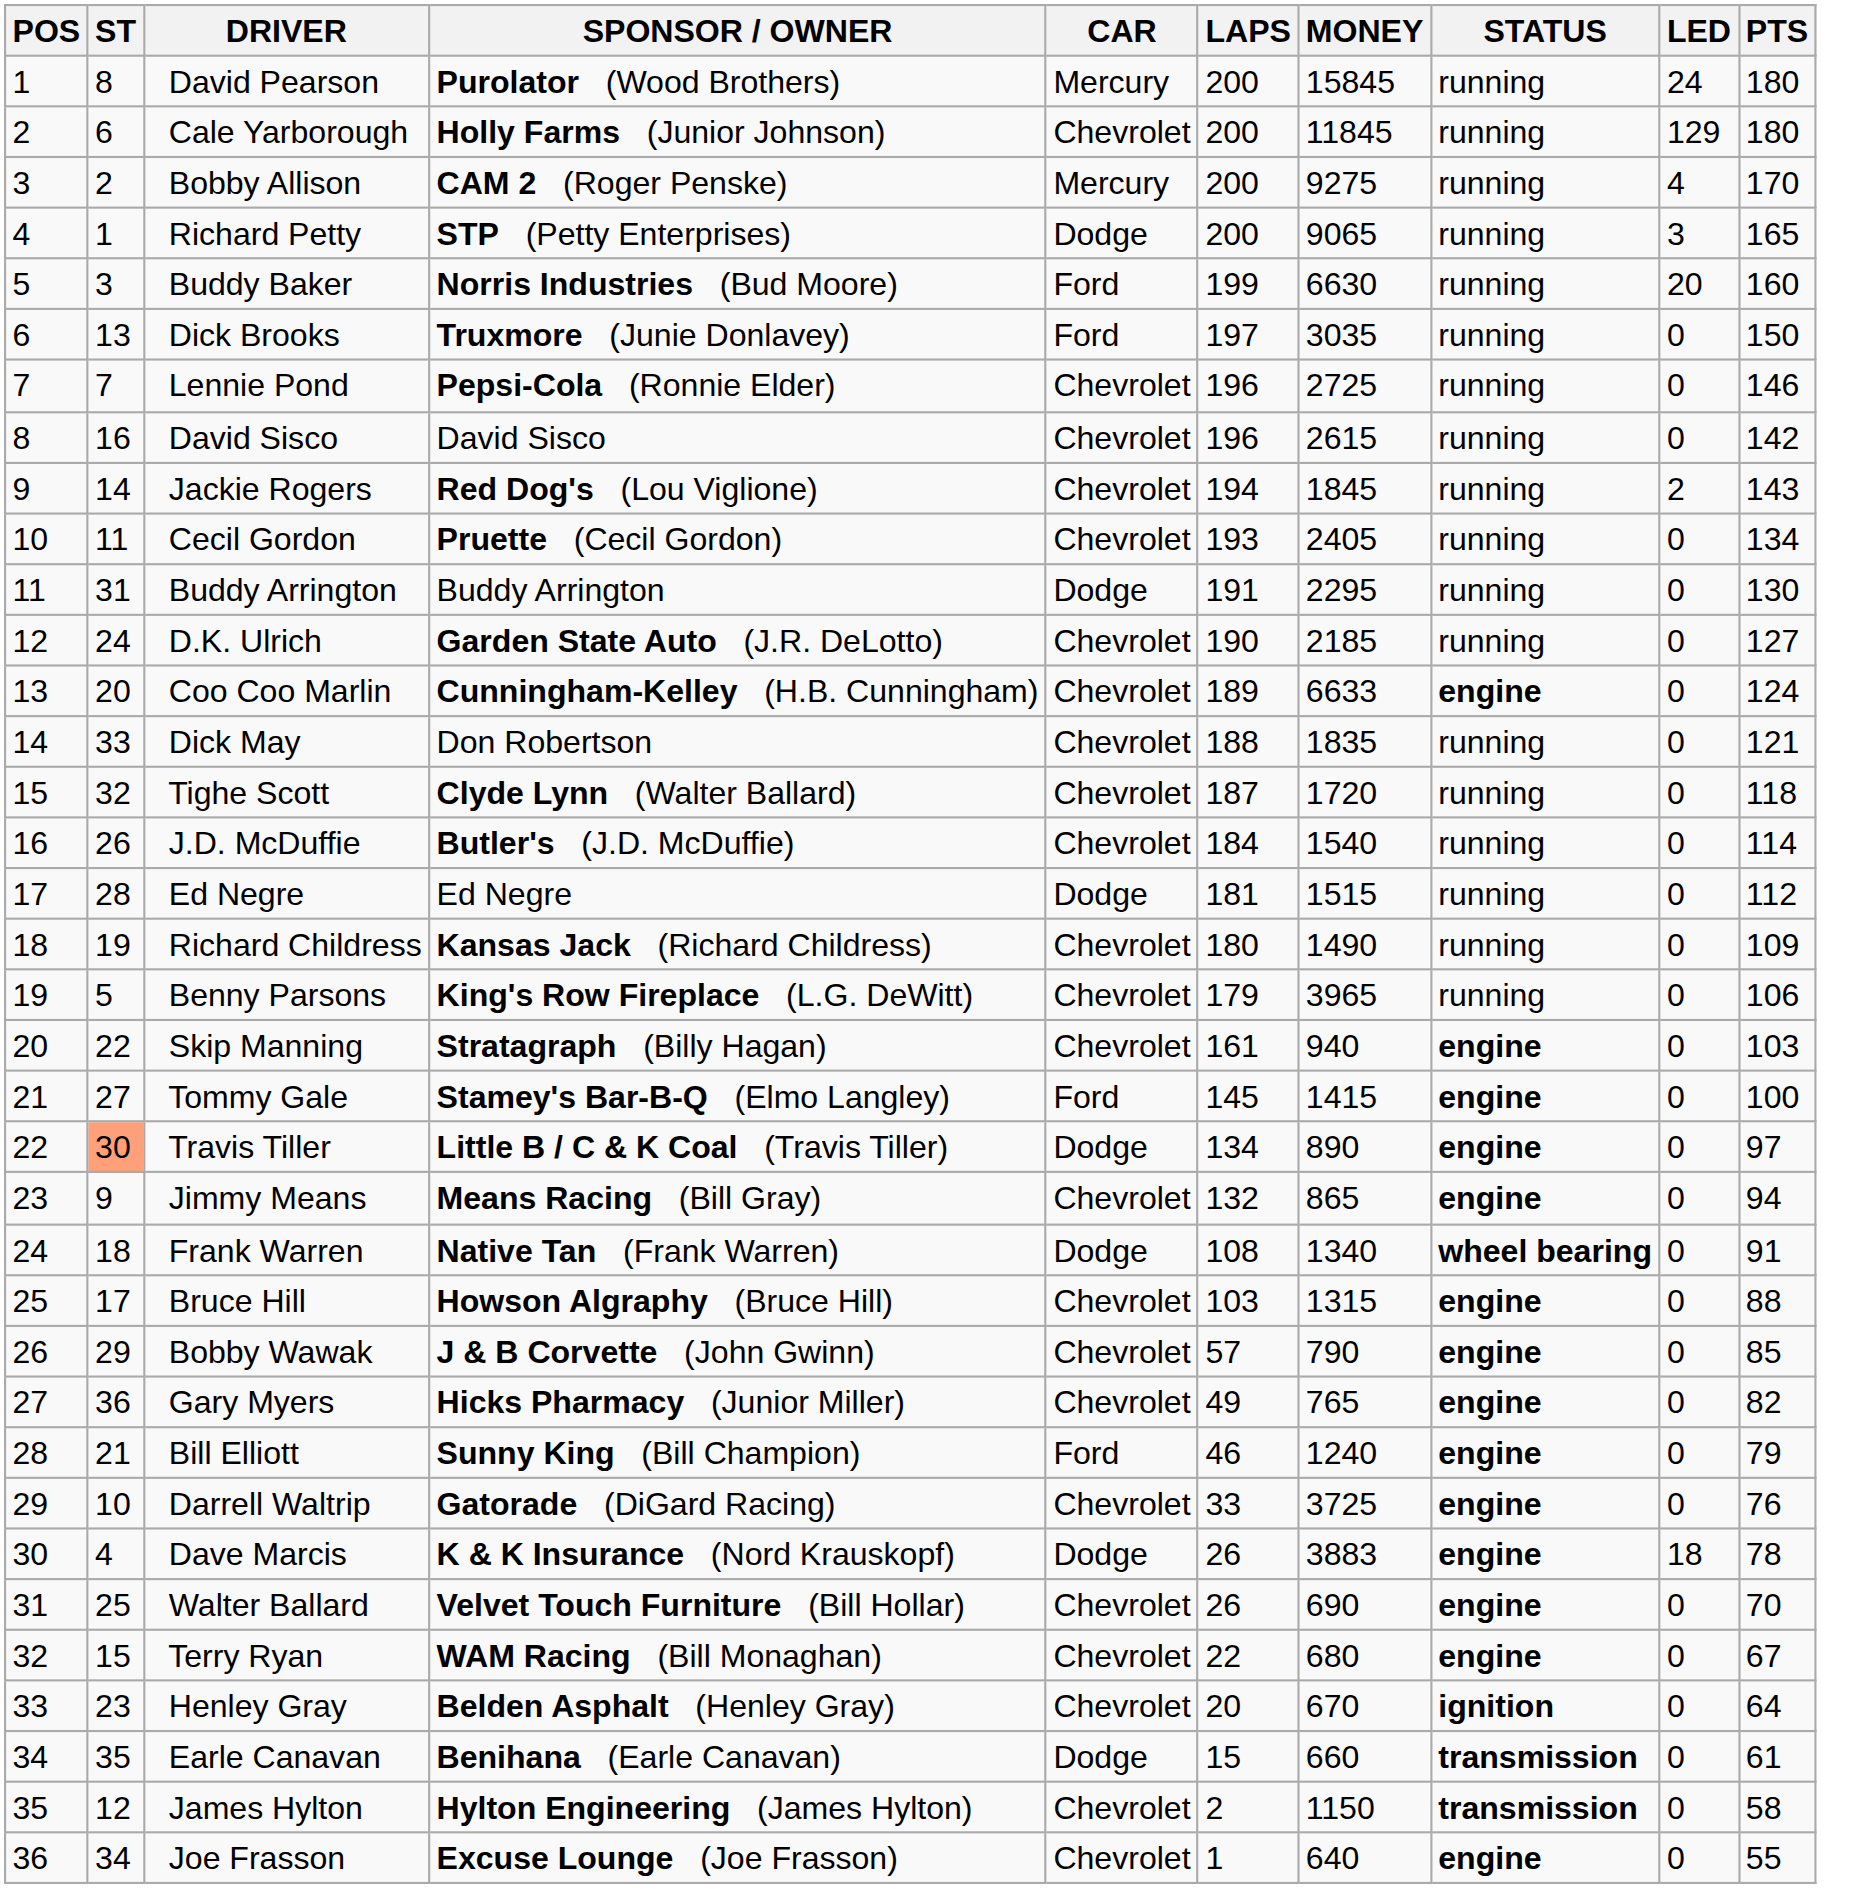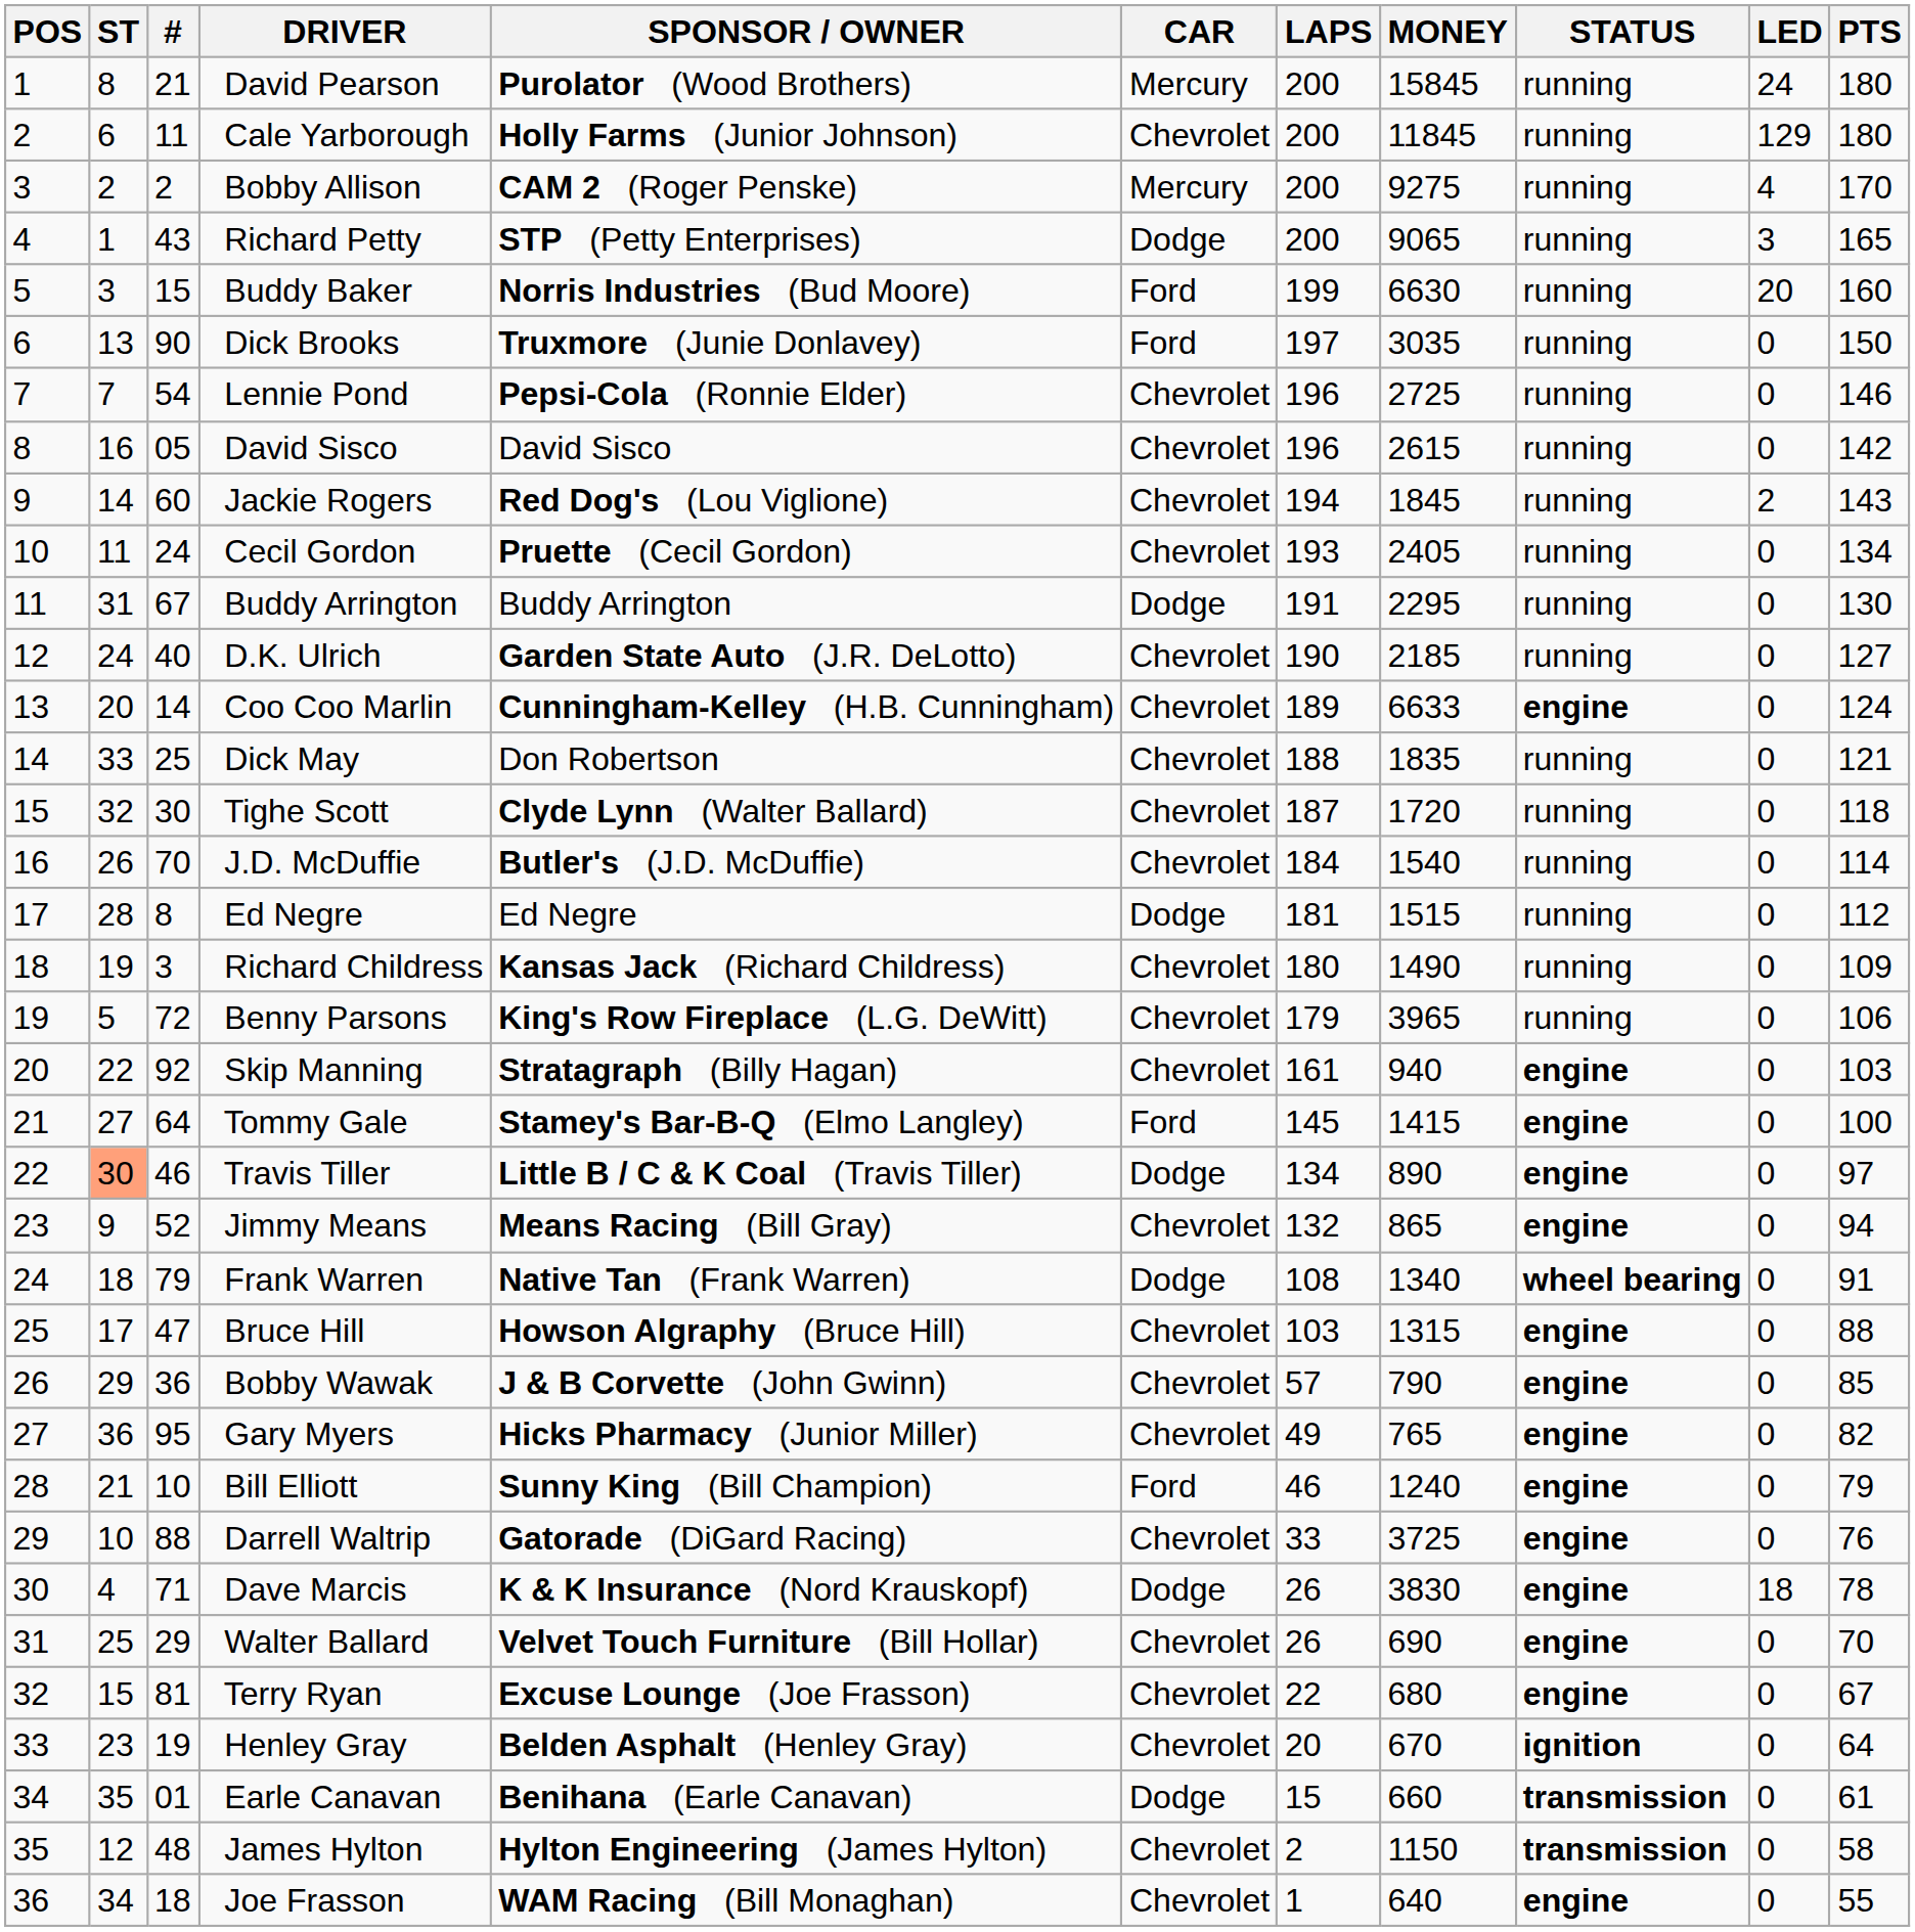 <table class="sortable wikitable" style="font-size:95%">
 <tr>
 <th>POS</th>
 <th>ST</th>
+<th>#</th>
 <th>DRIVER</th>
 <th>SPONSOR / OWNER</th>
 <th>CAR</th>
 <th>LAPS</th>
 <th>MONEY</th>
 <th>STATUS</th>
 <th>LED</th>
 <th>PTS</th>
 </tr>
 <tr>
 <td>1</td>
 <td>8</td>
+<td>21</td>
 <td>  David Pearson</td>
 <td><strong>Purolator</strong>   (Wood Brothers)</td>
 <td>Mercury</td>
 <td>200</td>
 <td>15845</td>
 <td>running</td>
 <td>24</td>
 <td>180</td>
 </tr>
 <tr>
 <td>2</td>
 <td>6</td>
+<td>11</td>
 <td>  Cale Yarborough</td>
 <td><strong>Holly Farms</strong>   (Junior Johnson)</td>
 <td>Chevrolet</td>
 <td>200</td>
 <td>11845</td>
 <td>running</td>
 <td>129</td>
 <td>180</td>
 </tr>
 <tr>
 <td>3</td>
+<td>2</td>
 <td>2</td>
 <td>  Bobby Allison</td>
 <td><strong>CAM 2</strong>   (Roger Penske)</td>
 <td>Mercury</td>
 <td>200</td>
 <td>9275</td>
 <td>running</td>
 <td>4</td>
 <td>170</td>
 </tr>
 <tr>
 <td>4</td>
 <td>1</td>
+<td>43</td>
 <td>  Richard Petty</td>
 <td><strong>STP</strong>   (Petty Enterprises)</td>
 <td>Dodge</td>
 <td>200</td>
 <td>9065</td>
 <td>running</td>
 <td>3</td>
 <td>165</td>
 </tr>
 <tr>
 <td>5</td>
 <td>3</td>
+<td>15</td>
 <td>  Buddy Baker</td>
 <td><strong>Norris Industries</strong>   (Bud Moore)</td>
 <td>Ford</td>
 <td>199</td>
 <td>6630</td>
 <td>running</td>
 <td>20</td>
 <td>160</td>
 </tr>
 <tr>
 <td>6</td>
 <td>13</td>
+<td>90</td>
 <td>  Dick Brooks</td>
 <td><strong>Truxmore</strong>   (Junie Donlavey)</td>
 <td>Ford</td>
 <td>197</td>
 <td>3035</td>
 <td>running</td>
 <td>0</td>
 <td>150</td>
 </tr>
 <tr>
 <td>7</td>
 <td>7</td>
+<td>54</td>
 <td>  Lennie Pond</td>
 <td><strong>Pepsi-Cola</strong>   (Ronnie Elder)</td>
 <td>Chevrolet</td>
 <td>196</td>
 <td>2725</td>
 <td>running</td>
 <td>0</td>
 <td>146</td>
 </tr>
 <tr>
 <td>8</td>
 <td>16</td>
+<td>05</td>
 <td>  David Sisco</td>
 <td>David Sisco</td>
 <td>Chevrolet</td>
 <td>196</td>
 <td>2615</td>
 <td>running</td>
 <td>0</td>
 <td>142</td>
 </tr>
 <tr>
 <td>9</td>
 <td>14</td>
+<td>60</td>
 <td>  Jackie Rogers</td>
 <td><strong>Red Dog's</strong>   (Lou Viglione)</td>
 <td>Chevrolet</td>
 <td>194</td>
 <td>1845</td>
 <td>running</td>
 <td>2</td>
 <td>143</td>
 </tr>
 <tr>
 <td>10</td>
 <td>11</td>
+<td>24</td>
 <td>  Cecil Gordon</td>
 <td><strong>Pruette</strong>   (Cecil Gordon)</td>
 <td>Chevrolet</td>
 <td>193</td>
 <td>2405</td>
 <td>running</td>
 <td>0</td>
 <td>134</td>
 </tr>
 <tr>
 <td>11</td>
 <td>31</td>
+<td>67</td>
 <td>  Buddy Arrington</td>
 <td>Buddy Arrington</td>
 <td>Dodge</td>
 <td>191</td>
 <td>2295</td>
 <td>running</td>
 <td>0</td>
 <td>130</td>
 </tr>
 <tr>
 <td>12</td>
 <td>24</td>
+<td>40</td>
 <td>  D.K. Ulrich</td>
 <td><strong>Garden State Auto</strong>   (J.R. DeLotto)</td>
 <td>Chevrolet</td>
 <td>190</td>
 <td>2185</td>
 <td>running</td>
 <td>0</td>
 <td>127</td>
 </tr>
 <tr>
 <td>13</td>
 <td>20</td>
+<td>14</td>
 <td>  Coo Coo Marlin</td>
 <td><strong>Cunningham-Kelley</strong>   (H.B. Cunningham)</td>
 <td>Chevrolet</td>
 <td>189</td>
 <td>6633</td>
 <td><strong>engine</strong></td>
 <td>0</td>
 <td>124</td>
 </tr>
 <tr>
 <td>14</td>
 <td>33</td>
+<td>25</td>
 <td>  Dick May</td>
 <td>Don Robertson</td>
 <td>Chevrolet</td>
 <td>188</td>
 <td>1835</td>
 <td>running</td>
 <td>0</td>
 <td>121</td>
 </tr>
 <tr>
 <td>15</td>
 <td>32</td>
+<td>30</td>
 <td>  Tighe Scott</td>
 <td><strong>Clyde Lynn</strong>   (Walter Ballard)</td>
 <td>Chevrolet</td>
 <td>187</td>
 <td>1720</td>
 <td>running</td>
 <td>0</td>
 <td>118</td>
 </tr>
 <tr>
 <td>16</td>
 <td>26</td>
+<td>70</td>
 <td>  J.D. McDuffie</td>
 <td><strong>Butler's</strong>   (J.D. McDuffie)</td>
 <td>Chevrolet</td>
 <td>184</td>
 <td>1540</td>
 <td>running</td>
 <td>0</td>
 <td>114</td>
 </tr>
 <tr>
 <td>17</td>
 <td>28</td>
+<td>8</td>
 <td>  Ed Negre</td>
 <td>Ed Negre</td>
 <td>Dodge</td>
 <td>181</td>
 <td>1515</td>
 <td>running</td>
 <td>0</td>
 <td>112</td>
 </tr>
 <tr>
 <td>18</td>
 <td>19</td>
+<td>3</td>
 <td>  Richard Childress</td>
 <td><strong>Kansas Jack</strong>   (Richard Childress)</td>
 <td>Chevrolet</td>
 <td>180</td>
 <td>1490</td>
 <td>running</td>
 <td>0</td>
 <td>109</td>
 </tr>
 <tr>
 <td>19</td>
 <td>5</td>
+<td>72</td>
 <td>  Benny Parsons</td>
 <td><strong>King's Row Fireplace</strong>   (L.G. DeWitt)</td>
 <td>Chevrolet</td>
 <td>179</td>
 <td>3965</td>
 <td>running</td>
 <td>0</td>
 <td>106</td>
 </tr>
 <tr>
 <td>20</td>
 <td>22</td>
+<td>92</td>
 <td>  Skip Manning</td>
 <td><strong>Stratagraph</strong>   (Billy Hagan)</td>
 <td>Chevrolet</td>
 <td>161</td>
 <td>940</td>
 <td><strong>engine</strong></td>
 <td>0</td>
 <td>103</td>
 </tr>
 <tr>
 <td>21</td>
 <td>27</td>
+<td>64</td>
 <td>  Tommy Gale</td>
 <td><strong>Stamey's Bar-B-Q</strong>   (Elmo Langley)</td>
 <td>Ford</td>
 <td>145</td>
 <td>1415</td>
 <td><strong>engine</strong></td>
 <td>0</td>
 <td>100</td>
 </tr>
 <tr>
 <td>22</td>
 <td style="background: lightsalmon;">30</td>
+<td>46</td>
 <td>  Travis Tiller</td>
 <td><strong>Little B / C & K Coal</strong>   (Travis Tiller)</td>
 <td>Dodge</td>
 <td>134</td>
 <td>890</td>
 <td><strong>engine</strong></td>
 <td>0</td>
 <td>97</td>
 </tr>
 <tr>
 <td>23</td>
 <td>9</td>
+<td>52</td>
 <td>  Jimmy Means</td>
 <td><strong>Means Racing</strong>   (Bill Gray)</td>
 <td>Chevrolet</td>
 <td>132</td>
 <td>865</td>
 <td><strong>engine</strong></td>
 <td>0</td>
 <td>94</td>
 </tr>
 <tr>
 <td>24</td>
 <td>18</td>
+<td>79</td>
 <td>  Frank Warren</td>
 <td><strong>Native Tan</strong>   (Frank Warren)</td>
 <td>Dodge</td>
 <td>108</td>
 <td>1340</td>
 <td><strong>wheel bearing</strong></td>
 <td>0</td>
 <td>91</td>
 </tr>
 <tr>
 <td>25</td>
 <td>17</td>
+<td>47</td>
 <td>  Bruce Hill</td>
 <td><strong>Howson Algraphy</strong>   (Bruce Hill)</td>
 <td>Chevrolet</td>
 <td>103</td>
 <td>1315</td>
 <td><strong>engine</strong></td>
 <td>0</td>
 <td>88</td>
 </tr>
 <tr>
 <td>26</td>
 <td>29</td>
+<td>36</td>
 <td>  Bobby Wawak</td>
 <td><strong>J & B Corvette</strong>   (John Gwinn)</td>
 <td>Chevrolet</td>
 <td>57</td>
 <td>790</td>
 <td><strong>engine</strong></td>
 <td>0</td>
 <td>85</td>
 </tr>
 <tr>
 <td>27</td>
 <td>36</td>
+<td>95</td>
 <td>  Gary Myers</td>
 <td><strong>Hicks Pharmacy</strong>   (Junior Miller)</td>
 <td>Chevrolet</td>
 <td>49</td>
 <td>765</td>
 <td><strong>engine</strong></td>
 <td>0</td>
 <td>82</td>
 </tr>
 <tr>
 <td>28</td>
 <td>21</td>
+<td>10</td>
 <td>  Bill Elliott</td>
 <td><strong>Sunny King</strong>   (Bill Champion)</td>
 <td>Ford</td>
 <td>46</td>
 <td>1240</td>
 <td><strong>engine</strong></td>
 <td>0</td>
 <td>79</td>
 </tr>
 <tr>
 <td>29</td>
 <td>10</td>
+<td>88</td>
 <td>  Darrell Waltrip</td>
 <td><strong>Gatorade</strong>   (DiGard Racing)</td>
 <td>Chevrolet</td>
 <td>33</td>
 <td>3725</td>
 <td><strong>engine</strong></td>
 <td>0</td>
 <td>76</td>
 </tr>
 <tr>
 <td>30</td>
 <td>4</td>
+<td>71</td>
 <td>  Dave Marcis</td>
 <td><strong>K & K Insurance</strong>   (Nord Krauskopf)</td>
 <td>Dodge</td>
 <td>26</td>
-<td>3883</td>
+<td>3830</td>
 <td><strong>engine</strong></td>
 <td>18</td>
 <td>78</td>
 </tr>
 <tr>
 <td>31</td>
 <td>25</td>
+<td>29</td>
 <td>  Walter Ballard</td>
 <td><strong>Velvet Touch Furniture</strong>   (Bill Hollar)</td>
 <td>Chevrolet</td>
 <td>26</td>
 <td>690</td>
 <td><strong>engine</strong></td>
 <td>0</td>
 <td>70</td>
 </tr>
 <tr>
 <td>32</td>
 <td>15</td>
+<td>81</td>
 <td>  Terry Ryan</td>
-<td><strong>WAM Racing</strong>   (Bill Monaghan)</td>
+<td><strong>Excuse Lounge</strong>   (Joe Frasson)</td>
 <td>Chevrolet</td>
 <td>22</td>
 <td>680</td>
 <td><strong>engine</strong></td>
 <td>0</td>
 <td>67</td>
 </tr>
 <tr>
 <td>33</td>
 <td>23</td>
+<td>19</td>
 <td>  Henley Gray</td>
 <td><strong>Belden Asphalt</strong>   (Henley Gray)</td>
 <td>Chevrolet</td>
 <td>20</td>
 <td>670</td>
 <td><strong>ignition</strong></td>
 <td>0</td>
 <td>64</td>
 </tr>
 <tr>
 <td>34</td>
 <td>35</td>
+<td>01</td>
 <td>  Earle Canavan</td>
 <td><strong>Benihana</strong>   (Earle Canavan)</td>
 <td>Dodge</td>
 <td>15</td>
 <td>660</td>
 <td><strong>transmission</strong></td>
 <td>0</td>
 <td>61</td>
 </tr>
 <tr>
 <td>35</td>
 <td>12</td>
+<td>48</td>
 <td>  James Hylton</td>
 <td><strong>Hylton Engineering</strong>   (James Hylton)</td>
 <td>Chevrolet</td>
 <td>2</td>
 <td>1150</td>
 <td><strong>transmission</strong></td>
 <td>0</td>
 <td>58</td>
 </tr>
 <tr>
 <td>36</td>
 <td>34</td>
+<td>18</td>
 <td>  Joe Frasson</td>
-<td><strong>Excuse Lounge</strong>   (Joe Frasson)</td>
+<td><strong>WAM Racing</strong>   (Bill Monaghan)</td>
 <td>Chevrolet</td>
 <td>1</td>
 <td>640</td>
 <td><strong>engine</strong></td>
 <td>0</td>
 <td>55</td>
 </tr>
 </table>
